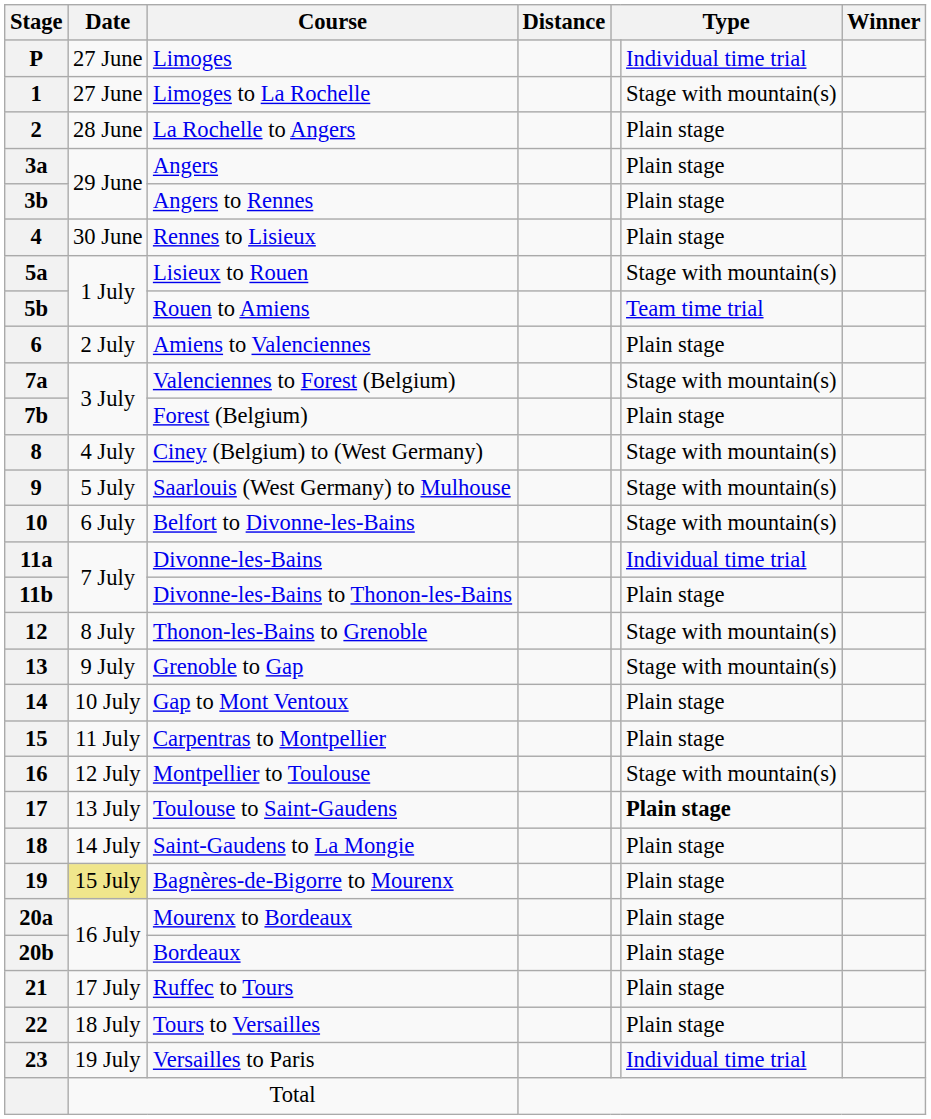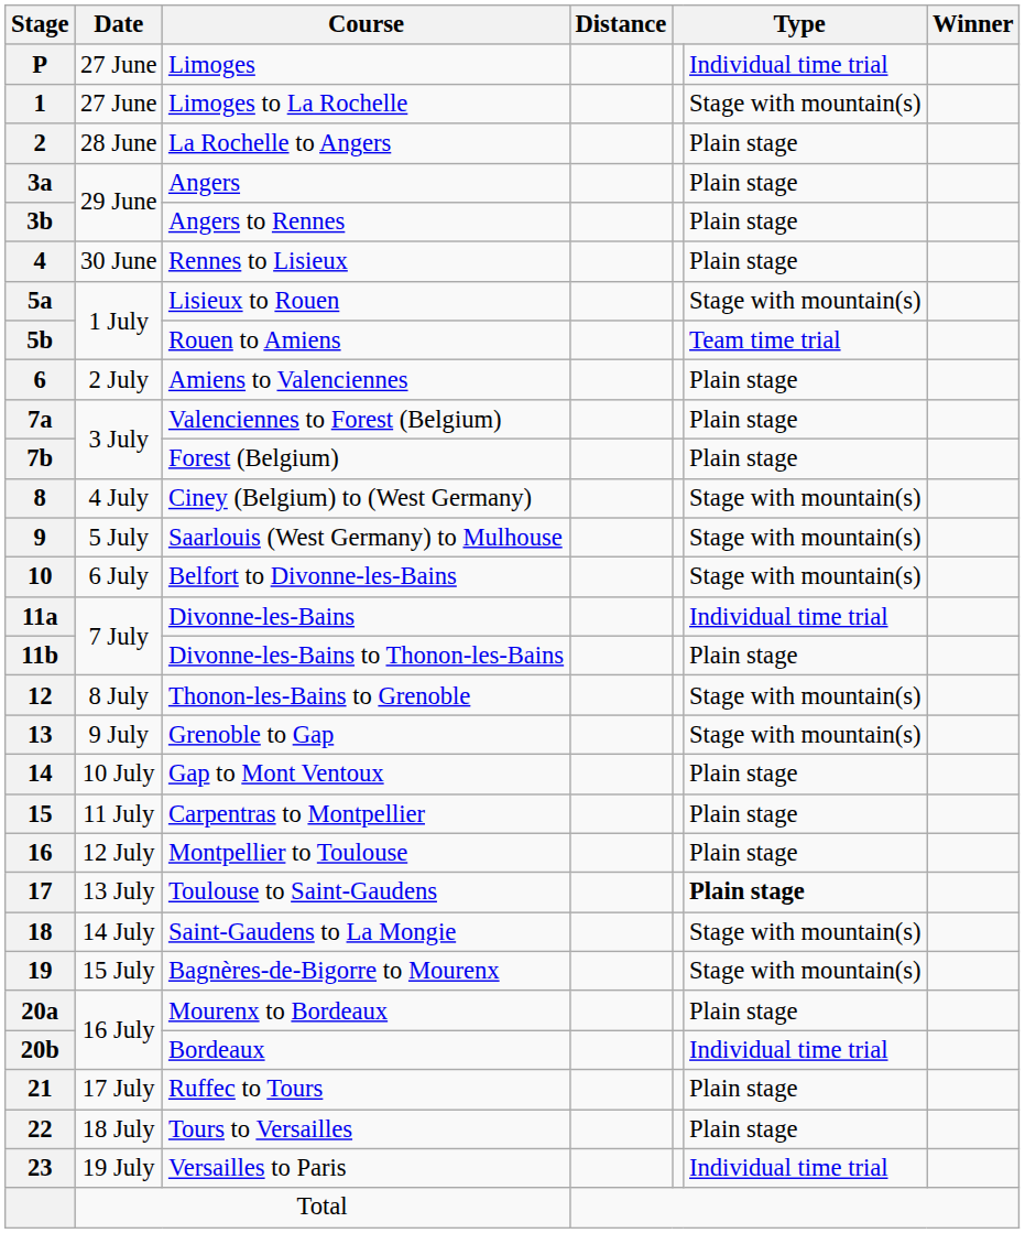 <table class="wikitable">
 <tr>
 <th scope="col">Stage</th>
 <th scope="col">Date</th>
 <th scope="col">Course</th>
 <th scope="col">Distance</th>
 <th scope="col" colspan="2">Type</th>
 <th scope="col">Winner</th>
 </tr>
 <tr>
 <th scope="row">P</th>
 <td style="text-align:center;">27 June</td>
 <td><a href='#'>Limoges</a></td>
 <td style="text-align:center;"></td>
 <td></td>
 <td><a href='#'>Individual time trial</a></td>
 <td></td>
 </tr>
 <tr>
 <th scope="row">1</th>
 <td style="text-align:center;">27 June</td>
 <td><a href='#'>Limoges</a> to <a href='#'>La Rochelle</a></td>
 <td style="text-align:center;"></td>
 <td></td>
 <td>Stage with mountain(s)</td>
 <td></td>
 </tr>
 <tr>
 <th scope="row">2</th>
 <td style="text-align:center;">28 June</td>
 <td><a href='#'>La Rochelle</a> to <a href='#'>Angers</a></td>
 <td style="text-align:center;"></td>
 <td></td>
 <td>Plain stage</td>
 <td></td>
 </tr>
 <tr>
 <th scope="row">3a</th>
 <td rowspan="2" style="text-align:center;">29 June</td>
 <td><a href='#'>Angers</a></td>
 <td style="text-align:center;"></td>
 <td></td>
 <td>Plain stage</td>
 <td></td>
 </tr>
 <tr>
 <th scope="row">3b</th>
 <td><a href='#'>Angers</a> to <a href='#'>Rennes</a></td>
 <td style="text-align:center;"></td>
 <td></td>
 <td>Plain stage</td>
 <td></td>
 </tr>
 <tr>
 <th scope="row">4</th>
 <td style="text-align:center;">30 June</td>
 <td><a href='#'>Rennes</a> to <a href='#'>Lisieux</a></td>
 <td style="text-align:center;"></td>
 <td></td>
 <td>Plain stage</td>
 <td></td>
 </tr>
 <tr>
 <th scope="row">5a</th>
 <td rowspan="2" style="text-align:center;">1 July</td>
 <td><a href='#'>Lisieux</a> to <a href='#'>Rouen</a></td>
 <td style="text-align:center;"></td>
 <td></td>
 <td>Stage with mountain(s)</td>
 <td></td>
 </tr>
 <tr>
 <th scope="row">5b</th>
 <td><a href='#'>Rouen</a> to <a href='#'>Amiens</a></td>
 <td style="text-align:center;"></td>
 <td></td>
 <td><a href='#'>Team time trial</a></td>
 <td></td>
 </tr>
 <tr>
 <th scope="row">6</th>
 <td style="text-align:center;">2 July</td>
 <td><a href='#'>Amiens</a> to <a href='#'>Valenciennes</a></td>
 <td style="text-align:center;"></td>
 <td></td>
 <td>Plain stage</td>
 <td></td>
 </tr>
 <tr>
 <th scope="row">7a</th>
 <td rowspan="2" style="text-align:center;">3 July</td>
 <td><a href='#'>Valenciennes</a> to <a href='#'>Forest</a> (Belgium)</td>
 <td style="text-align:center;"></td>
 <td></td>
-<td>Stage with mountain(s)</td>
+<td>Plain stage</td>
 <td></td>
 </tr>
 <tr>
 <th scope="row">7b</th>
 <td><a href='#'>Forest</a> (Belgium)</td>
 <td style="text-align:center;"></td>
 <td></td>
 <td>Plain stage</td>
 <td></td>
 </tr>
 <tr>
 <th scope="row">8</th>
 <td style="text-align:center;">4 July</td>
 <td><a href='#'>Ciney</a> (Belgium) to  (West Germany)</td>
 <td style="text-align:center;"></td>
 <td></td>
 <td>Stage with mountain(s)</td>
 <td></td>
 </tr>
 <tr>
 <th scope="row">9</th>
 <td style="text-align:center;">5 July</td>
 <td><a href='#'>Saarlouis</a> (West Germany) to <a href='#'>Mulhouse</a></td>
 <td style="text-align:center;"></td>
 <td></td>
 <td>Stage with mountain(s)</td>
 <td></td>
 </tr>
 <tr>
 <th scope="row">10</th>
 <td style="text-align:center;">6 July</td>
 <td><a href='#'>Belfort</a> to <a href='#'>Divonne-les-Bains</a></td>
 <td style="text-align:center;"></td>
 <td></td>
 <td>Stage with mountain(s)</td>
 <td></td>
 </tr>
 <tr>
 <th scope="row">11a</th>
 <td rowspan="2" style="text-align:center;">7 July</td>
 <td><a href='#'>Divonne-les-Bains</a></td>
 <td style="text-align:center;"></td>
 <td></td>
 <td><a href='#'>Individual time trial</a></td>
 <td></td>
 </tr>
 <tr>
 <th scope="row">11b</th>
 <td><a href='#'>Divonne-les-Bains</a> to <a href='#'>Thonon-les-Bains</a></td>
 <td style="text-align:center;"></td>
 <td></td>
 <td>Plain stage</td>
 <td></td>
 </tr>
 <tr>
 <th scope="row">12</th>
 <td style="text-align:center;">8 July</td>
 <td><a href='#'>Thonon-les-Bains</a> to <a href='#'>Grenoble</a></td>
 <td style="text-align:center;"></td>
 <td></td>
 <td>Stage with mountain(s)</td>
 <td></td>
 </tr>
 <tr>
 <th scope="row">13</th>
 <td style="text-align:center;">9 July</td>
 <td><a href='#'>Grenoble</a> to <a href='#'>Gap</a></td>
 <td style="text-align:center;"></td>
 <td></td>
 <td>Stage with mountain(s)</td>
 <td></td>
 </tr>
 <tr>
 <th scope="row">14</th>
 <td style="text-align:center;">10 July</td>
 <td><a href='#'>Gap</a> to <a href='#'>Mont Ventoux</a></td>
 <td style="text-align:center;"></td>
 <td></td>
 <td>Plain stage</td>
 <td></td>
 </tr>
 <tr>
 <th scope="row">15</th>
 <td style="text-align:center;">11 July</td>
 <td><a href='#'>Carpentras</a> to <a href='#'>Montpellier</a></td>
 <td style="text-align:center;"></td>
 <td></td>
 <td>Plain stage</td>
 <td></td>
 </tr>
 <tr>
 <th scope="row">16</th>
 <td style="text-align:center;">12 July</td>
 <td><a href='#'>Montpellier</a> to <a href='#'>Toulouse</a></td>
 <td style="text-align:center;"></td>
 <td></td>
-<td>Stage with mountain(s)</td>
+<td>Plain stage</td>
 <td></td>
 </tr>
 <tr>
 <th scope="row">17</th>
 <td style="text-align:center;">13 July</td>
 <td><a href='#'>Toulouse</a> to <a href='#'>Saint-Gaudens</a></td>
 <td style="text-align:center;"></td>
 <td></td>
 <td><strong>Plain stage</strong></td>
 <td></td>
 </tr>
 <tr>
 <th scope="row">18</th>
 <td style="text-align:center;">14 July</td>
 <td><a href='#'>Saint-Gaudens</a> to <a href='#'>La Mongie</a></td>
 <td style="text-align:center;"></td>
 <td></td>
-<td>Plain stage</td>
+<td>Stage with mountain(s)</td>
 <td></td>
 </tr>
 <tr>
 <th scope="row">19</th>
-<td style="background: khaki; text-align:center;">15 July</td>
+<td style="text-align:center;">15 July</td>
 <td><a href='#'>Bagnères-de-Bigorre</a> to <a href='#'>Mourenx</a></td>
 <td style="text-align:center;"></td>
 <td></td>
-<td>Plain stage</td>
+<td>Stage with mountain(s)</td>
 <td></td>
 </tr>
 <tr>
 <th scope="row">20a</th>
 <td rowspan="2" style="text-align:center;">16 July</td>
 <td><a href='#'>Mourenx</a> to <a href='#'>Bordeaux</a></td>
 <td style="text-align:center;"></td>
 <td></td>
 <td>Plain stage</td>
 <td></td>
 </tr>
 <tr>
 <th scope="row">20b</th>
 <td><a href='#'>Bordeaux</a></td>
 <td style="text-align:center;"></td>
 <td></td>
-<td>Plain stage</td>
+<td><a href='#'>Individual time trial</a></td>
 <td></td>
 </tr>
 <tr>
 <th scope="row">21</th>
 <td style="text-align:center;">17 July</td>
 <td><a href='#'>Ruffec</a> to <a href='#'>Tours</a></td>
 <td style="text-align:center;"></td>
 <td></td>
 <td>Plain stage</td>
 <td></td>
 </tr>
 <tr>
 <th scope="row">22</th>
 <td style="text-align:center;">18 July</td>
 <td><a href='#'>Tours</a> to <a href='#'>Versailles</a></td>
 <td style="text-align:center;"></td>
 <td></td>
 <td>Plain stage</td>
 <td></td>
 </tr>
 <tr>
 <th scope="row">23</th>
 <td style="text-align:center;">19 July</td>
 <td><a href='#'>Versailles</a> to Paris</td>
 <td style="text-align:center;"></td>
 <td></td>
 <td><a href='#'>Individual time trial</a></td>
 <td></td>
 </tr>
 <tr>
 <th scope="row"></th>
 <td colspan="2" style="text-align:center">Total</td>
 <td colspan="4" style="text-align:center"></td>
 </tr>
 </table>
